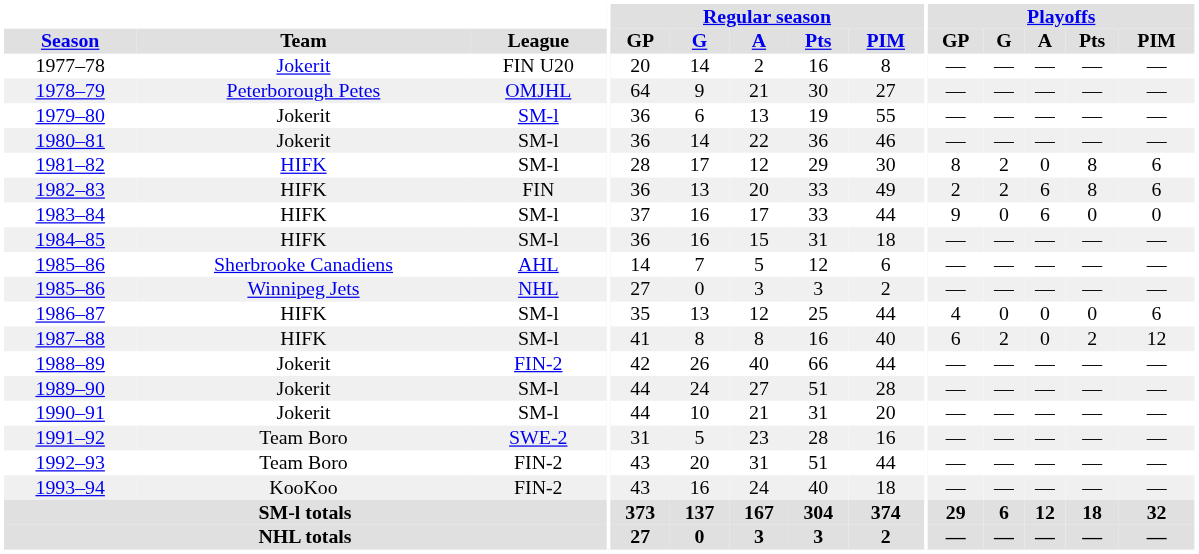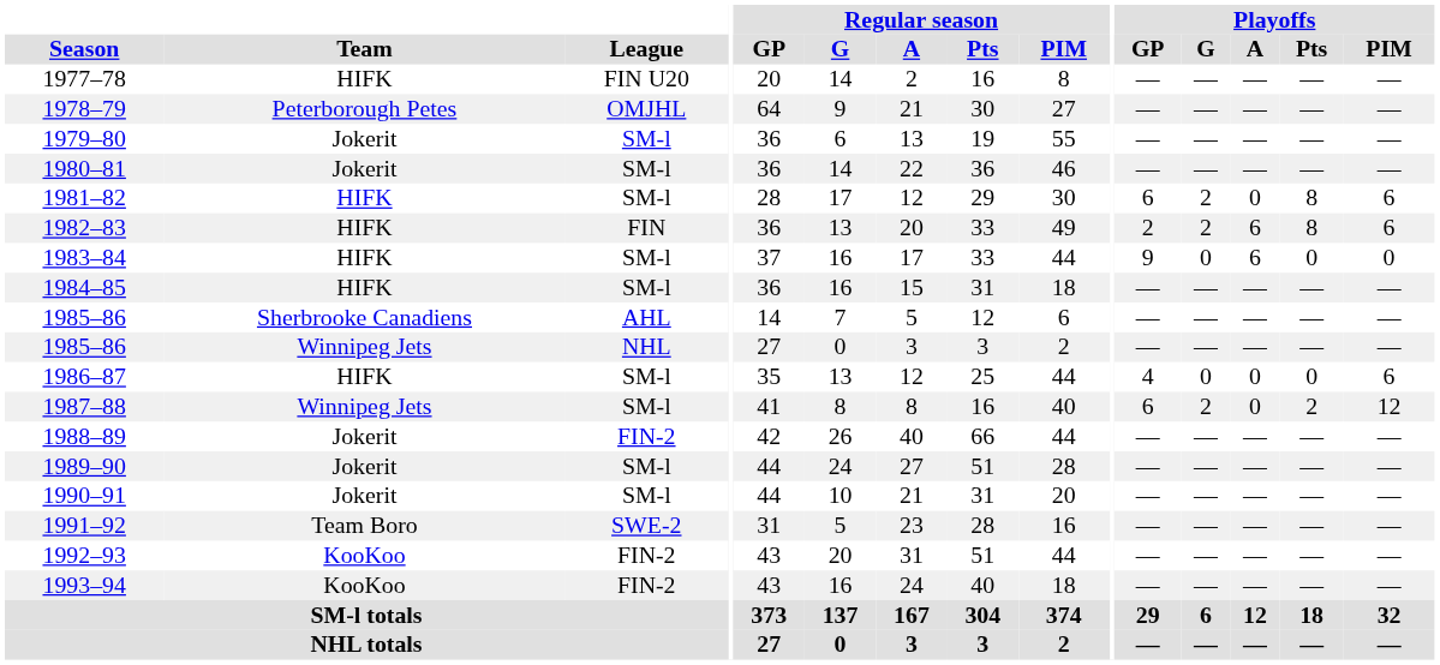 <table border="0" cellpadding="1" cellspacing="0" style="text-align:center; width:60em">
 <tr bgcolor="#e0e0e0">
 <th colspan="3" bgcolor="#ffffff"></th>
 <th rowspan="100" bgcolor="#ffffff"></th>
 <th colspan="5"><a href='#'>Regular season</a></th>
 <th rowspan="100" bgcolor="#ffffff"></th>
 <th colspan="5"><a href='#'>Playoffs</a></th>
 </tr>
 <tr bgcolor="#e0e0e0">
 <th><a href='#'>Season</a></th>
 <th>Team</th>
 <th>League</th>
 <th>GP</th>
 <th><a href='#'>G</a></th>
 <th><a href='#'>A</a></th>
 <th><a href='#'>Pts</a></th>
 <th><a href='#'>PIM</a></th>
 <th>GP</th>
 <th>G</th>
 <th>A</th>
 <th>Pts</th>
 <th>PIM</th>
 </tr>
 <tr>
 <td>1977–78</td>
-<td><a href='#'>Jokerit</a></td>
+<td>HIFK</td>
 <td>FIN U20</td>
 <td>20</td>
 <td>14</td>
 <td>2</td>
 <td>16</td>
 <td>8</td>
 <td>—</td>
 <td>—</td>
 <td>—</td>
 <td>—</td>
 <td>—</td>
 </tr>
 <tr bgcolor="#f0f0f0">
 <td><a href='#'>1978–79</a></td>
 <td><a href='#'>Peterborough Petes</a></td>
 <td><a href='#'>OMJHL</a></td>
 <td>64</td>
 <td>9</td>
 <td>21</td>
 <td>30</td>
 <td>27</td>
 <td>—</td>
 <td>—</td>
 <td>—</td>
 <td>—</td>
 <td>—</td>
 </tr>
 <tr>
 <td><a href='#'>1979–80</a></td>
 <td>Jokerit</td>
 <td><a href='#'>SM-l</a></td>
 <td>36</td>
 <td>6</td>
 <td>13</td>
 <td>19</td>
 <td>55</td>
 <td>—</td>
 <td>—</td>
 <td>—</td>
 <td>—</td>
 <td>—</td>
 </tr>
 <tr bgcolor="#f0f0f0">
 <td><a href='#'>1980–81</a></td>
 <td>Jokerit</td>
 <td>SM-l</td>
 <td>36</td>
 <td>14</td>
 <td>22</td>
 <td>36</td>
 <td>46</td>
 <td>—</td>
 <td>—</td>
 <td>—</td>
 <td>—</td>
 <td>—</td>
 </tr>
 <tr>
 <td><a href='#'>1981–82</a></td>
 <td><a href='#'>HIFK</a></td>
 <td>SM-l</td>
 <td>28</td>
 <td>17</td>
 <td>12</td>
 <td>29</td>
 <td>30</td>
-<td>8</td>
+<td>6</td>
 <td>2</td>
 <td>0</td>
 <td>8</td>
 <td>6</td>
 </tr>
 <tr bgcolor="#f0f0f0">
 <td><a href='#'>1982–83</a></td>
 <td>HIFK</td>
 <td>FIN</td>
 <td>36</td>
 <td>13</td>
 <td>20</td>
 <td>33</td>
 <td>49</td>
 <td>2</td>
 <td>2</td>
 <td>6</td>
 <td>8</td>
 <td>6</td>
 </tr>
 <tr>
 <td><a href='#'>1983–84</a></td>
 <td>HIFK</td>
 <td>SM-l</td>
 <td>37</td>
 <td>16</td>
 <td>17</td>
 <td>33</td>
 <td>44</td>
 <td>9</td>
 <td>0</td>
 <td>6</td>
 <td>0</td>
 <td>0</td>
 </tr>
 <tr bgcolor="#f0f0f0">
 <td><a href='#'>1984–85</a></td>
 <td>HIFK</td>
 <td>SM-l</td>
 <td>36</td>
 <td>16</td>
 <td>15</td>
 <td>31</td>
 <td>18</td>
 <td>—</td>
 <td>—</td>
 <td>—</td>
 <td>—</td>
 <td>—</td>
 </tr>
 <tr>
 <td><a href='#'>1985–86</a></td>
 <td><a href='#'>Sherbrooke Canadiens</a></td>
 <td><a href='#'>AHL</a></td>
 <td>14</td>
 <td>7</td>
 <td>5</td>
 <td>12</td>
 <td>6</td>
 <td>—</td>
 <td>—</td>
 <td>—</td>
 <td>—</td>
 <td>—</td>
 </tr>
 <tr bgcolor="#f0f0f0">
 <td><a href='#'>1985–86</a></td>
 <td><a href='#'>Winnipeg Jets</a></td>
 <td><a href='#'>NHL</a></td>
 <td>27</td>
 <td>0</td>
 <td>3</td>
 <td>3</td>
 <td>2</td>
 <td>—</td>
 <td>—</td>
 <td>—</td>
 <td>—</td>
 <td>—</td>
 </tr>
 <tr>
 <td><a href='#'>1986–87</a></td>
 <td>HIFK</td>
 <td>SM-l</td>
 <td>35</td>
 <td>13</td>
 <td>12</td>
 <td>25</td>
 <td>44</td>
 <td>4</td>
 <td>0</td>
 <td>0</td>
 <td>0</td>
 <td>6</td>
 </tr>
 <tr bgcolor="#f0f0f0">
 <td><a href='#'>1987–88</a></td>
-<td>HIFK</td>
+<td><a href='#'>Winnipeg Jets</a></td>
 <td>SM-l</td>
 <td>41</td>
 <td>8</td>
 <td>8</td>
 <td>16</td>
 <td>40</td>
 <td>6</td>
 <td>2</td>
 <td>0</td>
 <td>2</td>
 <td>12</td>
 </tr>
 <tr>
 <td><a href='#'>1988–89</a></td>
 <td>Jokerit</td>
 <td><a href='#'>FIN-2</a></td>
 <td>42</td>
 <td>26</td>
 <td>40</td>
 <td>66</td>
 <td>44</td>
 <td>—</td>
 <td>—</td>
 <td>—</td>
 <td>—</td>
 <td>—</td>
 </tr>
 <tr bgcolor="#f0f0f0">
 <td><a href='#'>1989–90</a></td>
 <td>Jokerit</td>
 <td>SM-l</td>
 <td>44</td>
 <td>24</td>
 <td>27</td>
 <td>51</td>
 <td>28</td>
 <td>—</td>
 <td>—</td>
 <td>—</td>
 <td>—</td>
 <td>—</td>
 </tr>
 <tr>
 <td><a href='#'>1990–91</a></td>
 <td>Jokerit</td>
 <td>SM-l</td>
 <td>44</td>
 <td>10</td>
 <td>21</td>
 <td>31</td>
 <td>20</td>
 <td>—</td>
 <td>—</td>
 <td>—</td>
 <td>—</td>
 <td>—</td>
 </tr>
 <tr bgcolor="#f0f0f0">
 <td><a href='#'>1991–92</a></td>
 <td>Team Boro</td>
 <td><a href='#'>SWE-2</a></td>
 <td>31</td>
 <td>5</td>
 <td>23</td>
 <td>28</td>
 <td>16</td>
 <td>—</td>
 <td>—</td>
 <td>—</td>
 <td>—</td>
 <td>—</td>
 </tr>
 <tr>
 <td><a href='#'>1992–93</a></td>
-<td>Team Boro</td>
+<td><a href='#'>KooKoo</a></td>
 <td>FIN-2</td>
 <td>43</td>
 <td>20</td>
 <td>31</td>
 <td>51</td>
 <td>44</td>
 <td>—</td>
 <td>—</td>
 <td>—</td>
 <td>—</td>
 <td>—</td>
 </tr>
 <tr bgcolor="#f0f0f0">
 <td><a href='#'>1993–94</a></td>
 <td>KooKoo</td>
 <td>FIN-2</td>
 <td>43</td>
 <td>16</td>
 <td>24</td>
 <td>40</td>
 <td>18</td>
 <td>—</td>
 <td>—</td>
 <td>—</td>
 <td>—</td>
 <td>—</td>
 </tr>
 <tr bgcolor="#e0e0e0">
 <th colspan="3">SM-l totals</th>
 <th>373</th>
 <th>137</th>
 <th>167</th>
 <th>304</th>
 <th>374</th>
 <th>29</th>
 <th>6</th>
 <th>12</th>
 <th>18</th>
 <th>32</th>
 </tr>
 <tr bgcolor="#e0e0e0">
 <th colspan="3">NHL totals</th>
 <th>27</th>
 <th>0</th>
 <th>3</th>
 <th>3</th>
 <th>2</th>
 <th>—</th>
 <th>—</th>
 <th>—</th>
 <th>—</th>
 <th>—</th>
 </tr>
 </table>
